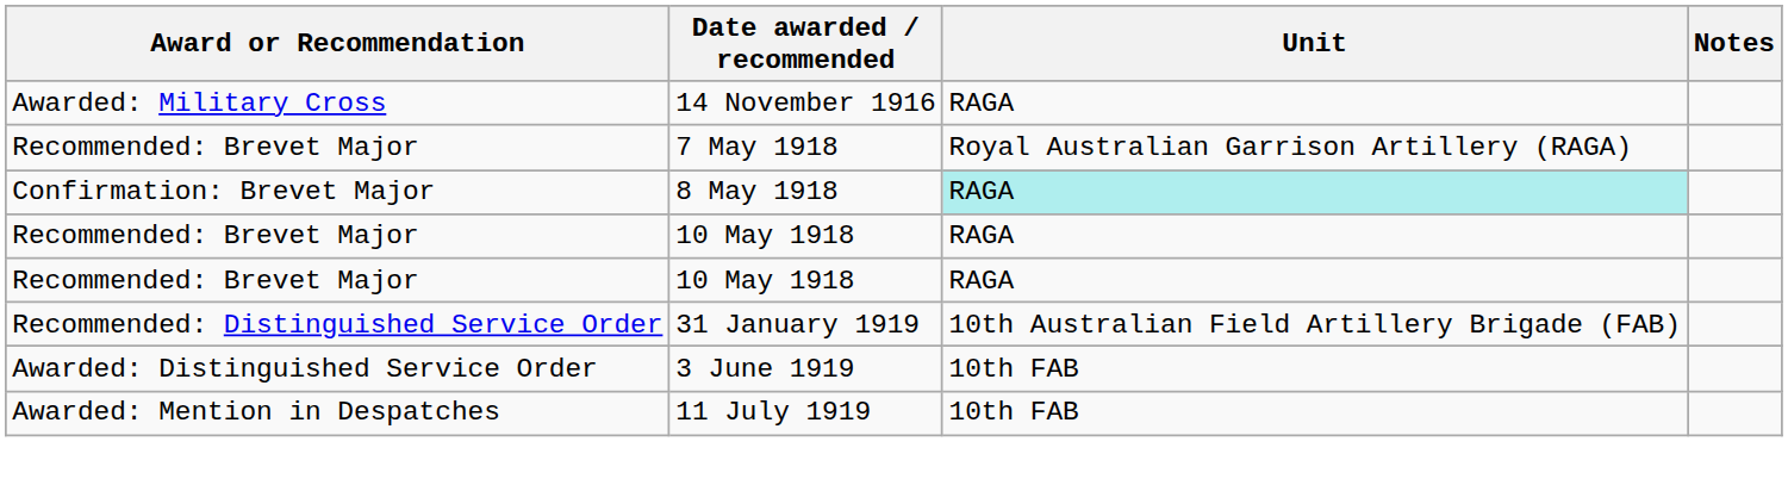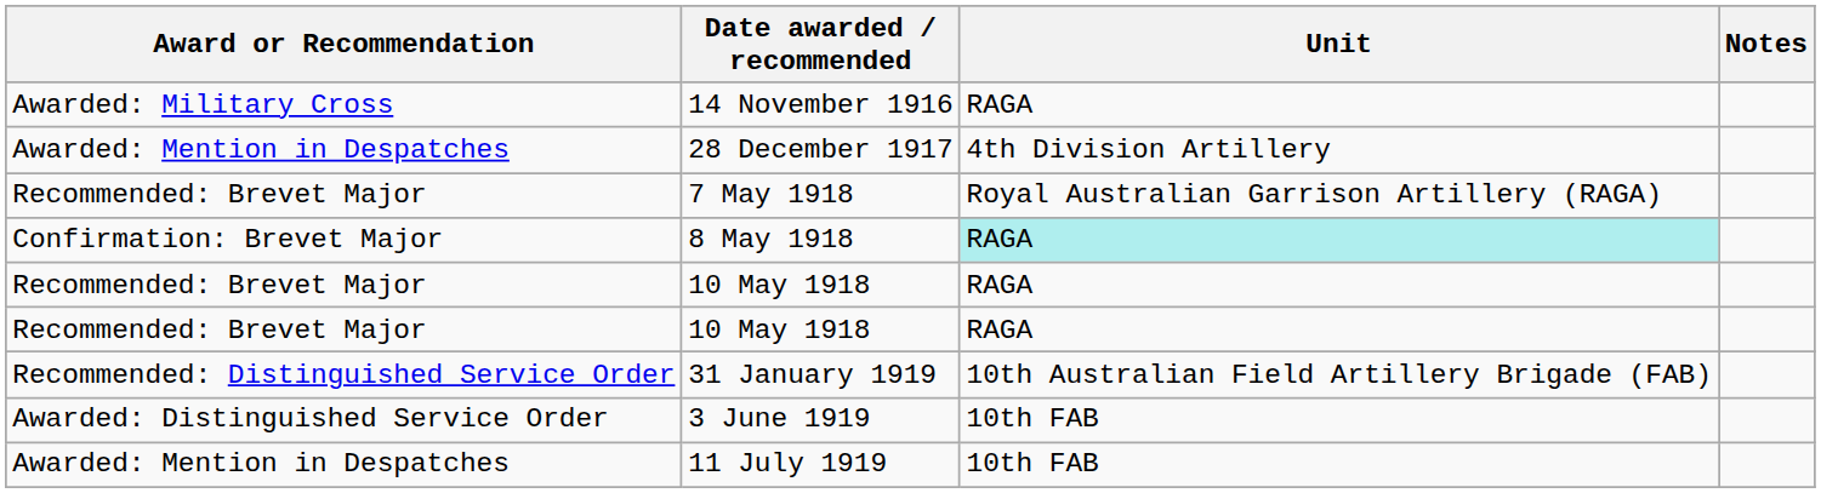 <table class="wikitable">
 <tr>
 <th>Award or Recommendation</th>
 <th>Date awarded /<br>recommended</th>
 <th>Unit</th>
 <th>Notes</th>
 </tr>
 <tr>
 <td>Awarded: <a href='#'>Military Cross</a></td>
 <td>14 November 1916</td>
 <td>RAGA</td>
+<td></td>
+</tr>
+<tr>
+<td>Awarded:  <a href='#'>Mention in Despatches</a></td>
+<td>28 December 1917</td>
+<td>4th Division Artillery</td>
 <td></td>
 </tr>
 <tr>
 <td>Recommended:  Brevet Major</td>
 <td>7 May 1918</td>
 <td>Royal Australian Garrison Artillery (RAGA)</td>
 <td></td>
 </tr>
 <tr>
 <td>Confirmation:  Brevet Major</td>
 <td>8 May 1918</td>
 <td style="background: paleturquoise;">RAGA</td>
 <td></td>
 </tr>
 <tr>
 <td>Recommended:  Brevet Major</td>
 <td>10 May 1918</td>
 <td>RAGA</td>
 <td></td>
 </tr>
 <tr>
 <td>Recommended:  Brevet Major</td>
 <td>10 May 1918</td>
 <td>RAGA</td>
 <td></td>
 </tr>
 <tr>
 <td>Recommended:  <a href='#'>Distinguished Service Order</a></td>
 <td>31 January 1919</td>
 <td>10th Australian Field Artillery Brigade (FAB)</td>
 <td></td>
 </tr>
 <tr>
 <td>Awarded:  Distinguished Service Order</td>
 <td>3 June 1919</td>
 <td>10th FAB</td>
 <td></td>
 </tr>
 <tr>
 <td>Awarded:  Mention in Despatches</td>
 <td>11 July 1919</td>
 <td>10th FAB</td>
 <td></td>
 </tr>
 </table>
